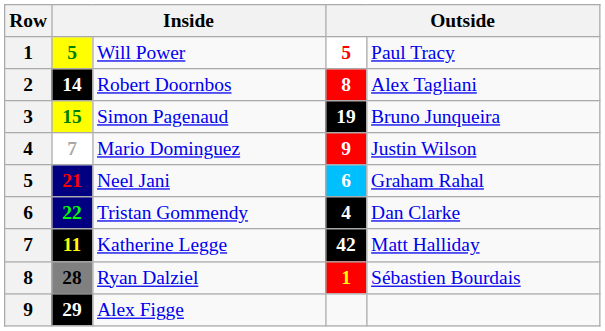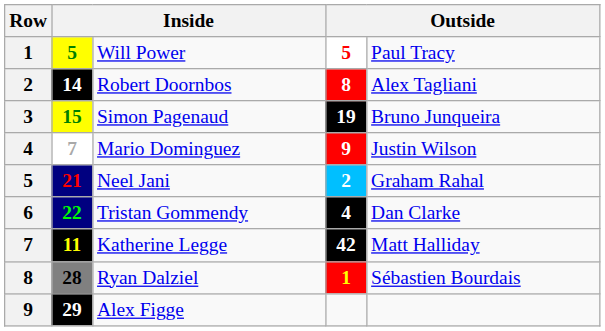 <table class="wikitable" style="font-size: 95%;">
 <tr>
 <th>Row</th>
 <th colspan=2>Inside</th>
 <th colspan=2>Outside</th>
 </tr>
 <tr>
 <th>1</th>
 <td style="background:yellow; color:green;" align="center" width="25"><strong>5</strong></td>
 <td width="175"> <a href='#'>Will Power</a></td>
 <td style="background:white; color:red;" align=center width="25"><strong>5</strong></td>
 <td width="175"> <a href='#'>Paul Tracy</a></td>
 </tr>
 <tr>
 <th>2</th>
 <td style="background:black; color:white;" align="center" width="25"><strong>14</strong></td>
 <td width="175"> <a href='#'>Robert Doornbos</a></td>
 <td style="background:red; color:white;" align=center width="25"><strong>8</strong></td>
 <td> <a href='#'>Alex Tagliani</a></td>
 </tr>
 <tr>
 <th>3</th>
 <td style="background:yellow; color:green;" align=center width="25"><strong>15</strong></td>
 <td> <a href='#'>Simon Pagenaud</a></td>
 <td style="background:black; color:white;" align="center" width="25"><strong>19</strong></td>
 <td> <a href='#'>Bruno Junqueira</a></td>
 </tr>
 <tr>
 <th>4</th>
 <td style="background:white; color:DarkGrey;" align=center width="25"><strong>7</strong></td>
 <td> <a href='#'>Mario Dominguez</a></td>
 <td style="background:red; color:white;" align=center width="25"><strong>9</strong></td>
 <td> <a href='#'>Justin Wilson</a></td>
 </tr>
 <tr>
 <th>5</th>
 <td style="background:navy; color:red;" align=center width="25"><strong>21</strong></td>
 <td> <a href='#'>Neel Jani</a></td>
-<td style="background:DeepSkyBlue; color:white;" align=center width="25"><strong>6</strong></td>
+<td style="background:DeepSkyBlue; color:white;" align=center width="25"><strong>2</strong></td>
 <td width="175"> <a href='#'>Graham Rahal</a></td>
 </tr>
 <tr>
 <th>6</th>
 <td style="background:navy; color:lime;" align=center width="25"><strong>22</strong></td>
 <td> <a href='#'>Tristan Gommendy</a></td>
 <td style="background:black; color:white;" align=center width="25"><strong>4</strong></td>
 <td> <a href='#'>Dan Clarke</a></td>
 </tr>
 <tr>
 <th>7</th>
 <td style="background:black; color:yellow;" align=center width="25"><strong>11</strong></td>
 <td> <a href='#'>Katherine Legge</a></td>
 <td style="background:black; color:white;" align=center width="25"><strong>42</strong></td>
 <td> <a href='#'>Matt Halliday</a></td>
 </tr>
 <tr>
 <th>8</th>
 <td style="background:grey; color:black;" align=center width="25"><strong>28</strong></td>
 <td> <a href='#'>Ryan Dalziel</a></td>
 <td style="background:red; color:yellow;" align=center width="25"><strong>1</strong></td>
 <td> <a href='#'>Sébastien Bourdais</a></td>
 </tr>
 <tr>
 <th>9</th>
 <td style="background:black; color:white;" align=center width="25"><strong>29</strong></td>
 <td> <a href='#'>Alex Figge</a></td>
 <td></td>
 <td></td>
 </tr>
 </table>
